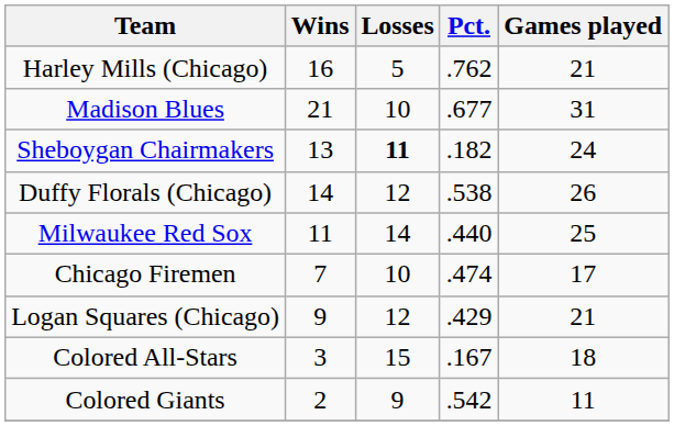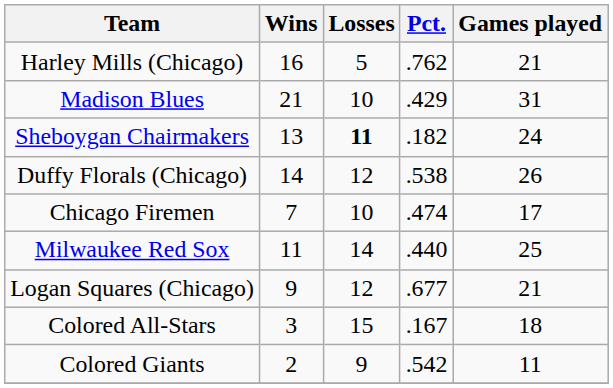 <table class="sortable wikitable" style="text-align:center">
 <tr>
 <th>Team</th>
 <th>Wins</th>
 <th>Losses</th>
 <th><a href='#'>Pct.</a></th>
 <th>Games played</th>
 </tr>
 <tr>
 <td>Harley Mills (Chicago)</td>
 <td>16</td>
 <td>5</td>
 <td>.762</td>
 <td>21</td>
 </tr>
 <tr>
 <td><a href='#'>Madison Blues</a></td>
 <td>21</td>
 <td>10</td>
-<td>.677</td>
+<td>.429</td>
 <td>31</td>
 </tr>
 <tr>
 <td><a href='#'>Sheboygan Chairmakers</a></td>
 <td>13</td>
 <td><strong>11</strong></td>
 <td>.182</td>
 <td>24</td>
 </tr>
 <tr>
 <td>Duffy Florals (Chicago)</td>
 <td>14</td>
 <td>12</td>
 <td>.538</td>
 <td>26</td>
 </tr>
 <tr>
+<td>Chicago Firemen</td>
+<td>7</td>
+<td>10</td>
+<td>.474</td>
+<td>17</td>
+</tr>
+<tr>
 <td><a href='#'>Milwaukee Red Sox</a></td>
 <td>11</td>
 <td>14</td>
 <td>.440</td>
 <td>25</td>
 </tr>
 <tr>
-<td>Chicago Firemen</td>
-<td>7</td>
-<td>10</td>
-<td>.474</td>
-<td>17</td>
-</tr>
-<tr>
 <td>Logan Squares (Chicago)</td>
 <td>9</td>
 <td>12</td>
-<td>.429</td>
+<td>.677</td>
 <td>21</td>
 </tr>
 <tr>
 <td>Colored All-Stars</td>
 <td>3</td>
 <td>15</td>
 <td>.167</td>
 <td>18</td>
 </tr>
 <tr>
 <td>Colored Giants</td>
 <td>2</td>
 <td>9</td>
 <td>.542</td>
 <td>11</td>
 </tr>
 <tr>
 </tr>
 </table>
